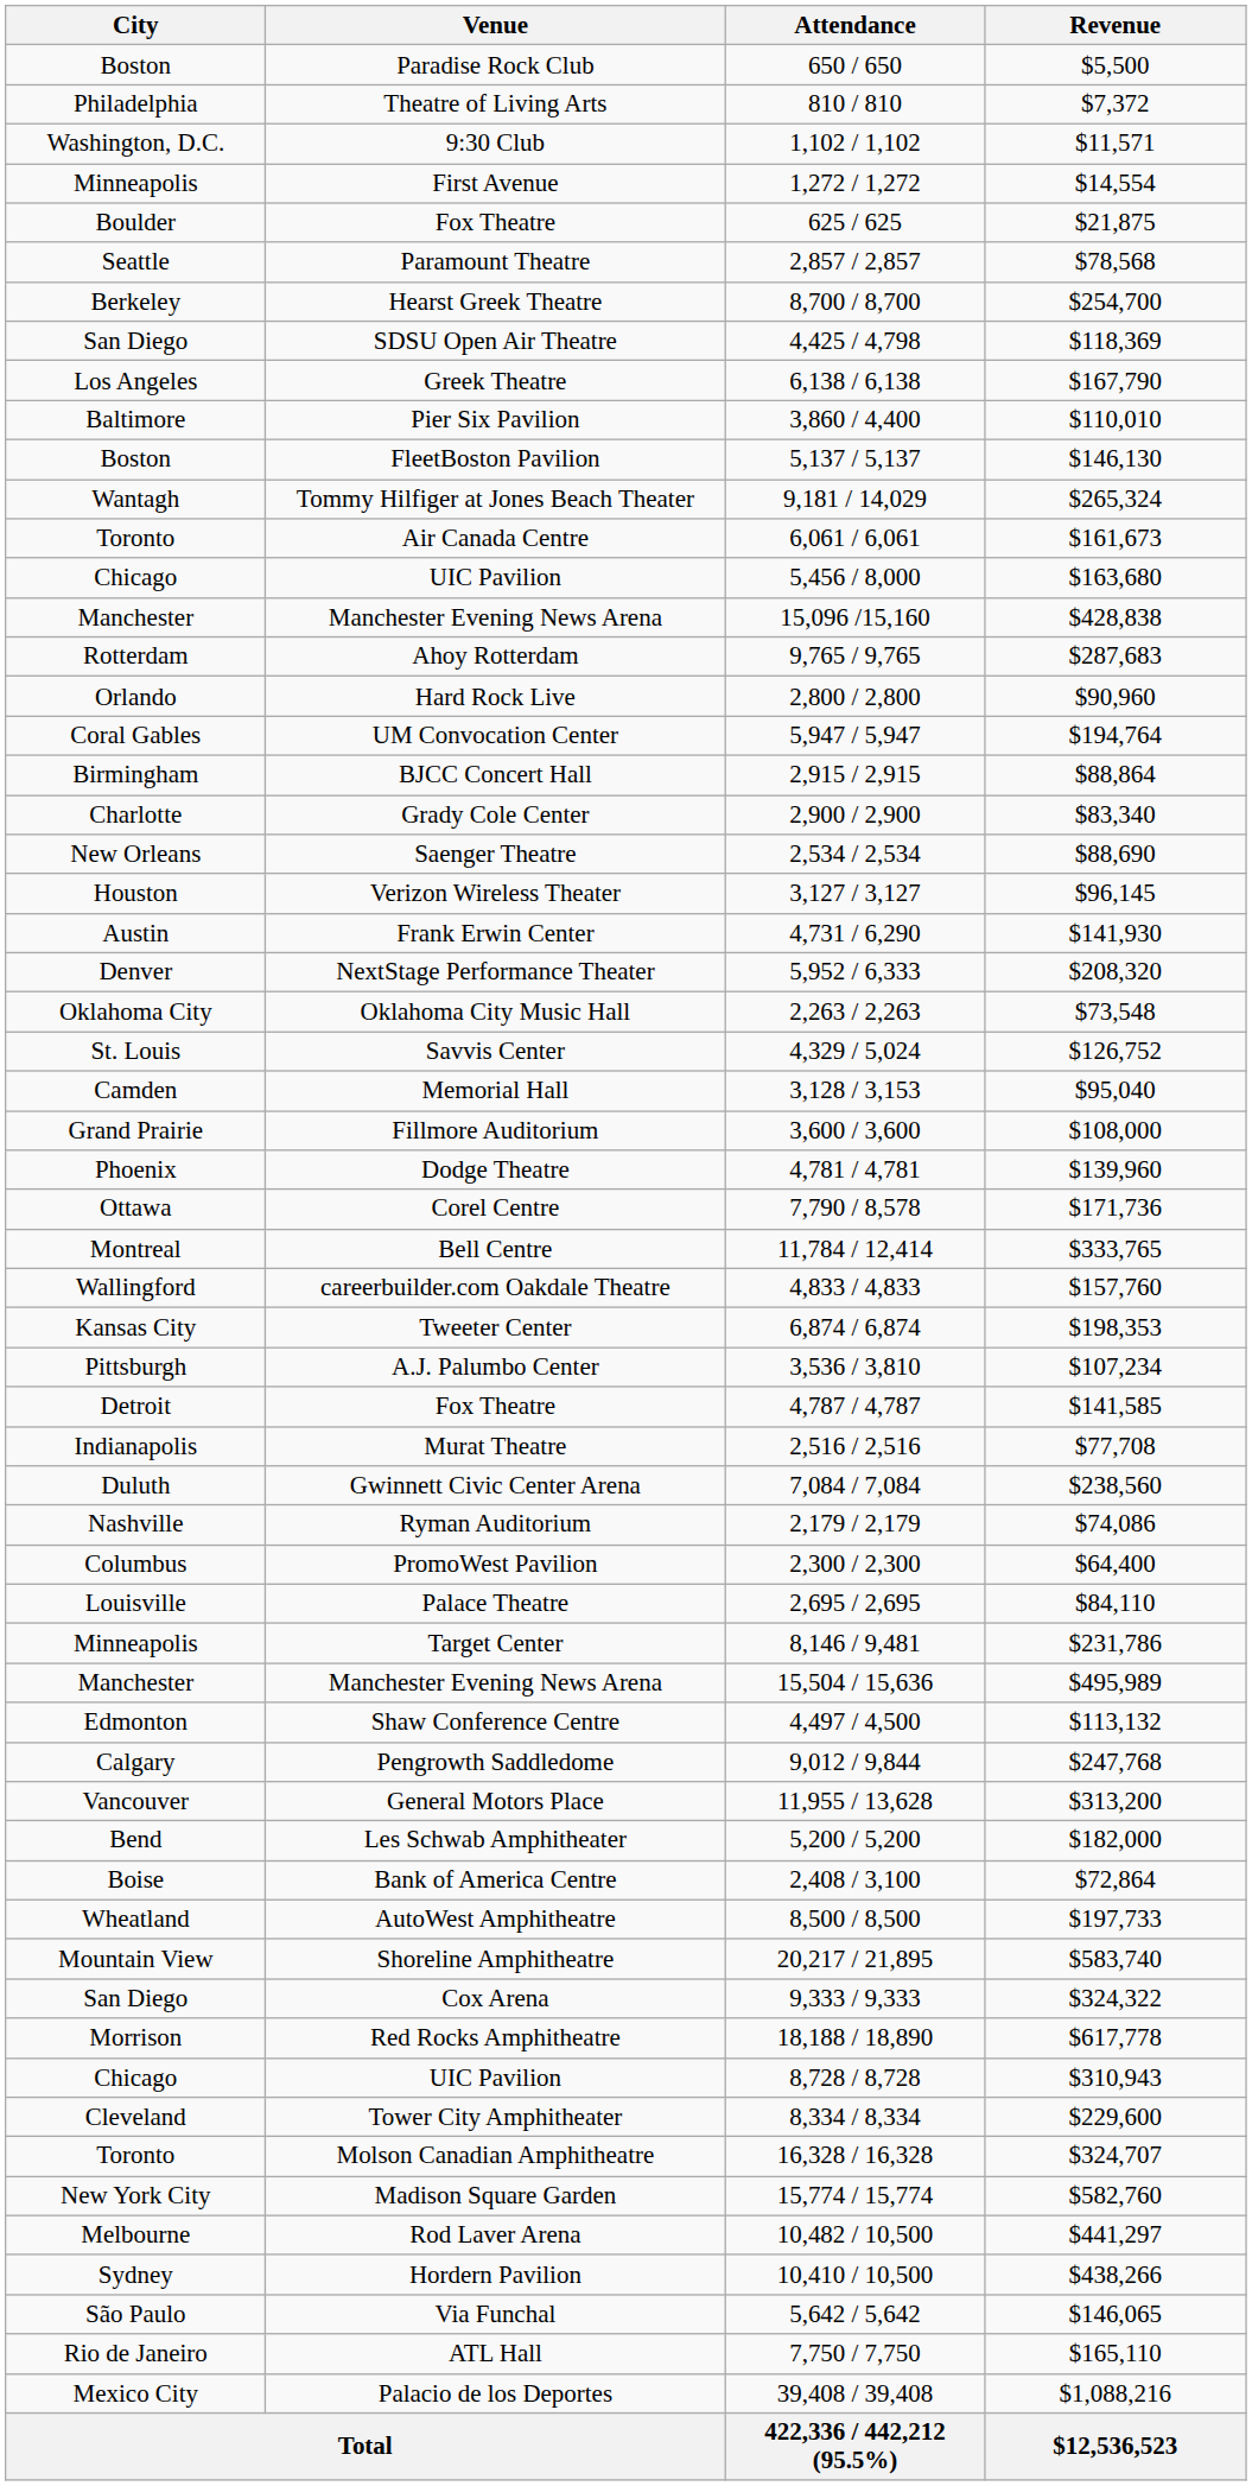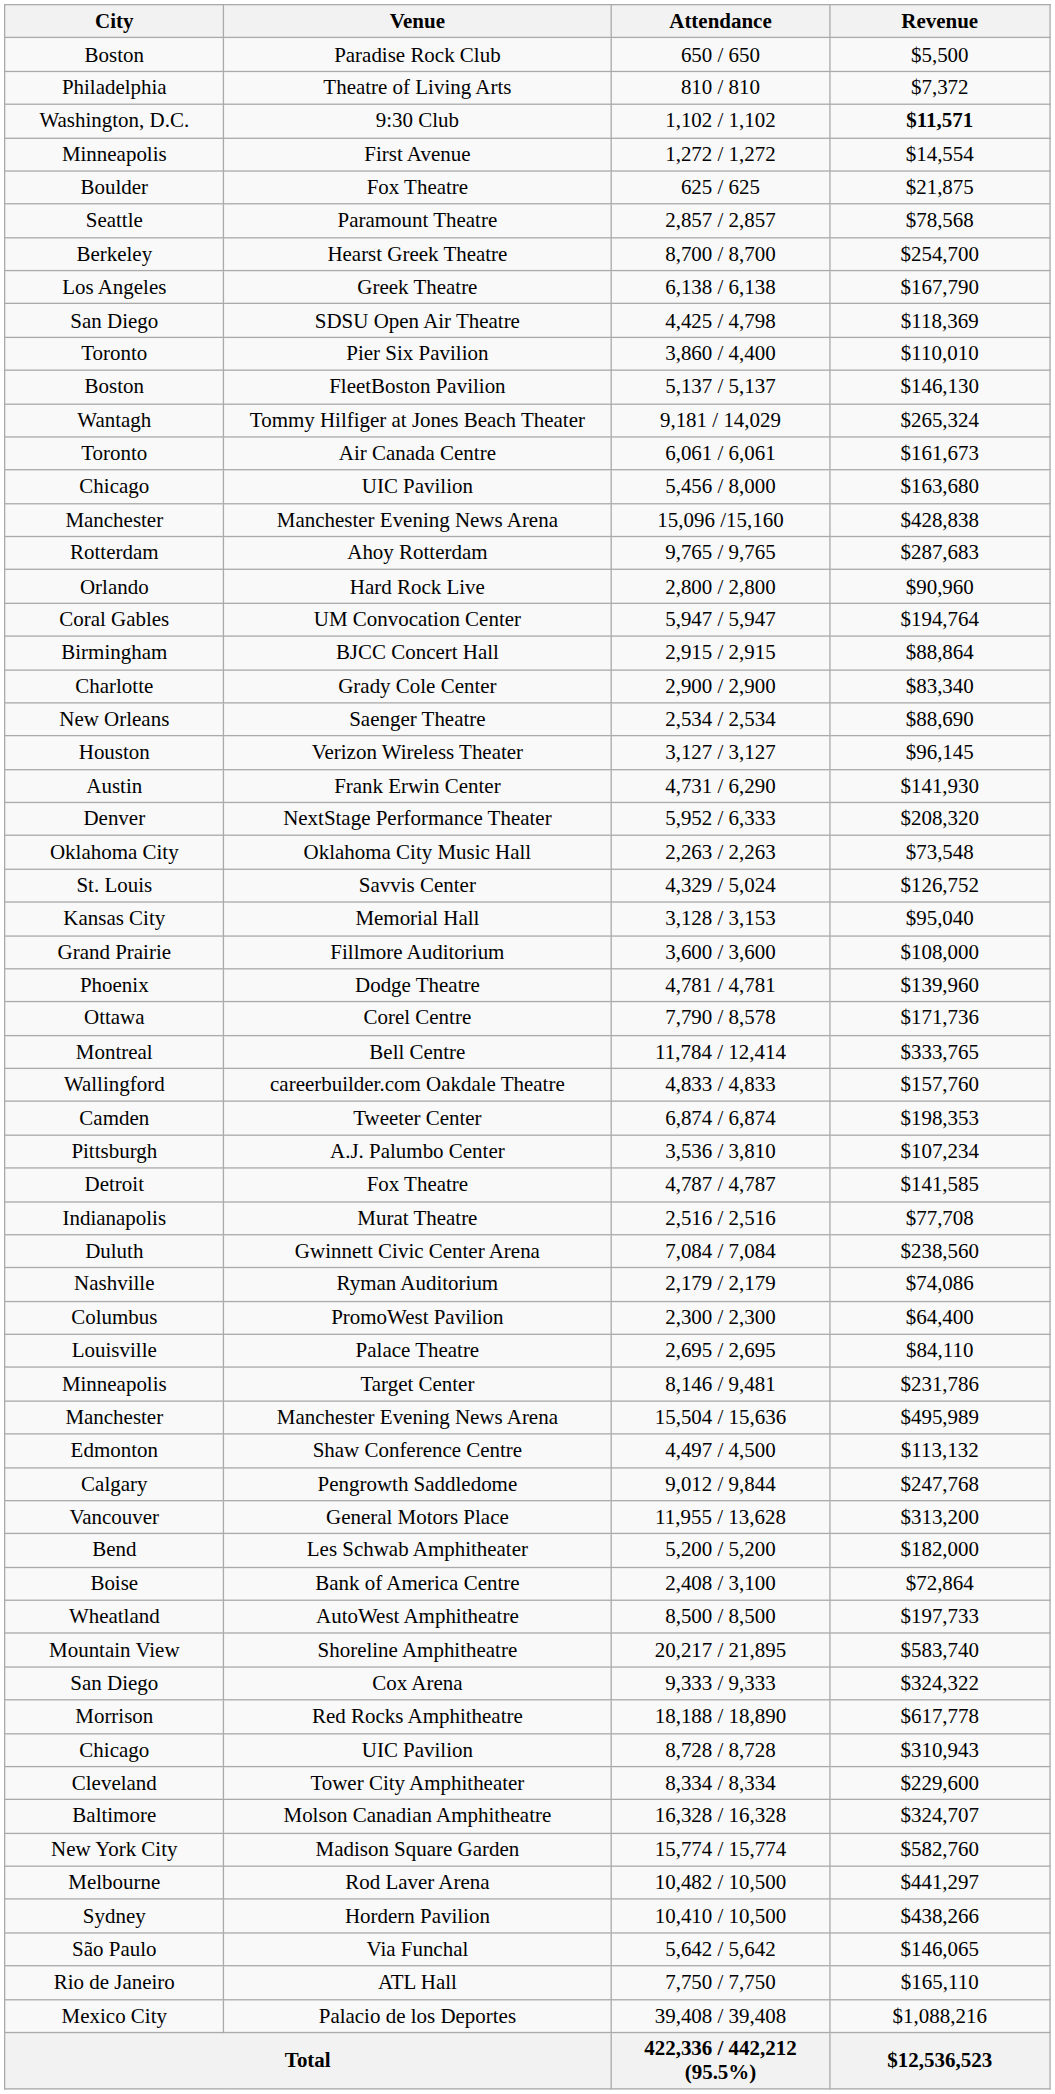 <table class="wikitable sortable plainrowheaders" style="text-align:center;">
 <tr>
 <th scope="col" style="width:10em;">City</th>
 <th scope="col" style="width:18em;">Venue</th>
 <th scope="col" style="width:10em;">Attendance</th>
 <th scope="col" style="width:10em;">Revenue</th>
 </tr>
 <tr>
 <td>Boston</td>
 <td>Paradise Rock Club</td>
 <td>650 / 650</td>
 <td>$5,500</td>
 </tr>
 <tr>
 <td>Philadelphia</td>
 <td>Theatre of Living Arts</td>
 <td>810 / 810</td>
 <td>$7,372</td>
 </tr>
 <tr>
 <td>Washington, D.C.</td>
 <td>9:30 Club</td>
 <td>1,102 / 1,102</td>
-<td>$11,571</td>
+<td><strong>$11,571</strong></td>
 </tr>
 <tr>
 <td>Minneapolis</td>
 <td>First Avenue</td>
 <td>1,272 / 1,272</td>
 <td>$14,554</td>
 </tr>
 <tr>
 <td>Boulder</td>
 <td>Fox Theatre</td>
 <td>625 / 625</td>
 <td>$21,875</td>
 </tr>
 <tr>
 <td>Seattle</td>
 <td>Paramount Theatre</td>
 <td>2,857 / 2,857</td>
 <td>$78,568</td>
 </tr>
 <tr>
 <td>Berkeley</td>
 <td>Hearst Greek Theatre</td>
 <td>8,700 / 8,700</td>
 <td>$254,700</td>
 </tr>
 <tr>
+<td>Los Angeles</td>
+<td>Greek Theatre</td>
+<td>6,138 / 6,138</td>
+<td>$167,790</td>
+</tr>
+<tr>
 <td>San Diego</td>
 <td>SDSU Open Air Theatre</td>
 <td>4,425 / 4,798</td>
 <td>$118,369</td>
 </tr>
 <tr>
-<td>Los Angeles</td>
-<td>Greek Theatre</td>
-<td>6,138 / 6,138</td>
-<td>$167,790</td>
-</tr>
-<tr>
-<td>Baltimore</td>
+<td>Toronto</td>
 <td>Pier Six Pavilion</td>
 <td>3,860 / 4,400</td>
 <td>$110,010</td>
 </tr>
 <tr>
 <td>Boston</td>
 <td>FleetBoston Pavilion</td>
 <td>5,137 / 5,137</td>
 <td>$146,130</td>
 </tr>
 <tr>
 <td>Wantagh</td>
 <td>Tommy Hilfiger at Jones Beach Theater</td>
 <td>9,181 / 14,029</td>
 <td>$265,324</td>
 </tr>
 <tr>
 <td>Toronto</td>
 <td>Air Canada Centre</td>
 <td>6,061 / 6,061</td>
 <td>$161,673</td>
 </tr>
 <tr>
 <td>Chicago</td>
 <td>UIC Pavilion</td>
 <td>5,456 / 8,000</td>
 <td>$163,680</td>
 </tr>
 <tr>
 <td>Manchester</td>
 <td>Manchester Evening News Arena</td>
 <td>15,096 /15,160</td>
 <td>$428,838</td>
 </tr>
 <tr>
 <td>Rotterdam</td>
 <td>Ahoy Rotterdam</td>
 <td>9,765 / 9,765</td>
 <td>$287,683</td>
 </tr>
 <tr>
 <td>Orlando</td>
 <td>Hard Rock Live</td>
 <td>2,800 / 2,800</td>
 <td>$90,960</td>
 </tr>
 <tr>
 <td>Coral Gables</td>
 <td>UM Convocation Center</td>
 <td>5,947 / 5,947</td>
 <td>$194,764</td>
 </tr>
 <tr>
 <td>Birmingham</td>
 <td>BJCC Concert Hall</td>
 <td>2,915 / 2,915</td>
 <td>$88,864</td>
 </tr>
 <tr>
 <td>Charlotte</td>
 <td>Grady Cole Center</td>
 <td>2,900 / 2,900</td>
 <td>$83,340</td>
 </tr>
 <tr>
 <td>New Orleans</td>
 <td>Saenger Theatre</td>
 <td>2,534 / 2,534</td>
 <td>$88,690</td>
 </tr>
 <tr>
 <td>Houston</td>
 <td>Verizon Wireless Theater</td>
 <td>3,127 / 3,127</td>
 <td>$96,145</td>
 </tr>
 <tr>
 <td>Austin</td>
 <td>Frank Erwin Center</td>
 <td>4,731 / 6,290</td>
 <td>$141,930</td>
 </tr>
 <tr>
 <td>Denver</td>
 <td>NextStage Performance Theater</td>
 <td>5,952 / 6,333</td>
 <td>$208,320</td>
 </tr>
 <tr>
 <td>Oklahoma City</td>
 <td>Oklahoma City Music Hall</td>
 <td>2,263 / 2,263</td>
 <td>$73,548</td>
 </tr>
 <tr>
 <td>St. Louis</td>
 <td>Savvis Center</td>
 <td>4,329 / 5,024</td>
 <td>$126,752</td>
 </tr>
 <tr>
-<td>Camden</td>
+<td>Kansas City</td>
 <td>Memorial Hall</td>
 <td>3,128 / 3,153</td>
 <td>$95,040</td>
 </tr>
 <tr>
 <td>Grand Prairie</td>
 <td>Fillmore Auditorium</td>
 <td>3,600 / 3,600</td>
 <td>$108,000</td>
 </tr>
 <tr>
 <td>Phoenix</td>
 <td>Dodge Theatre</td>
 <td>4,781 / 4,781</td>
 <td>$139,960</td>
 </tr>
 <tr>
 <td>Ottawa</td>
 <td>Corel Centre</td>
 <td>7,790 / 8,578</td>
 <td>$171,736</td>
 </tr>
 <tr>
 <td>Montreal</td>
 <td>Bell Centre</td>
 <td>11,784 / 12,414</td>
 <td>$333,765</td>
 </tr>
 <tr>
 <td>Wallingford</td>
 <td>careerbuilder.com Oakdale Theatre</td>
 <td>4,833 / 4,833</td>
 <td>$157,760</td>
 </tr>
 <tr>
-<td>Kansas City</td>
+<td>Camden</td>
 <td>Tweeter Center</td>
 <td>6,874 / 6,874</td>
 <td>$198,353</td>
 </tr>
 <tr>
 <td>Pittsburgh</td>
 <td>A.J. Palumbo Center</td>
 <td>3,536 / 3,810</td>
 <td>$107,234</td>
 </tr>
 <tr>
 <td>Detroit</td>
 <td>Fox Theatre</td>
 <td>4,787 / 4,787</td>
 <td>$141,585</td>
 </tr>
 <tr>
 <td>Indianapolis</td>
 <td>Murat Theatre</td>
 <td>2,516 / 2,516</td>
 <td>$77,708</td>
 </tr>
 <tr>
 <td>Duluth</td>
 <td>Gwinnett Civic Center Arena</td>
 <td>7,084 / 7,084</td>
 <td>$238,560</td>
 </tr>
 <tr>
 <td>Nashville</td>
 <td>Ryman Auditorium</td>
 <td>2,179 / 2,179</td>
 <td>$74,086</td>
 </tr>
 <tr>
 <td>Columbus</td>
 <td>PromoWest Pavilion</td>
 <td>2,300 / 2,300</td>
 <td>$64,400</td>
 </tr>
 <tr>
 <td>Louisville</td>
 <td>Palace Theatre</td>
 <td>2,695 / 2,695</td>
 <td>$84,110</td>
 </tr>
 <tr>
 <td>Minneapolis</td>
 <td>Target Center</td>
 <td>8,146 / 9,481</td>
 <td>$231,786</td>
 </tr>
 <tr>
 <td>Manchester</td>
 <td>Manchester Evening News Arena</td>
 <td>15,504 / 15,636</td>
 <td>$495,989</td>
 </tr>
 <tr>
 <td>Edmonton</td>
 <td>Shaw Conference Centre</td>
 <td>4,497 / 4,500</td>
 <td>$113,132</td>
 </tr>
 <tr>
 <td>Calgary</td>
 <td>Pengrowth Saddledome</td>
 <td>9,012 / 9,844</td>
 <td>$247,768</td>
 </tr>
 <tr>
 <td>Vancouver</td>
 <td>General Motors Place</td>
 <td>11,955 / 13,628</td>
 <td>$313,200</td>
 </tr>
 <tr>
 <td>Bend</td>
 <td>Les Schwab Amphitheater</td>
 <td>5,200 / 5,200</td>
 <td>$182,000</td>
 </tr>
 <tr>
 <td>Boise</td>
 <td>Bank of America Centre</td>
 <td>2,408 / 3,100</td>
 <td>$72,864</td>
 </tr>
 <tr>
 <td>Wheatland</td>
 <td>AutoWest Amphitheatre</td>
 <td>8,500 / 8,500</td>
 <td>$197,733</td>
 </tr>
 <tr>
 <td>Mountain View</td>
 <td>Shoreline Amphitheatre</td>
 <td>20,217 / 21,895</td>
 <td>$583,740</td>
 </tr>
 <tr>
 <td>San Diego</td>
 <td>Cox Arena</td>
 <td>9,333 / 9,333</td>
 <td>$324,322</td>
 </tr>
 <tr>
 <td>Morrison</td>
 <td>Red Rocks Amphitheatre</td>
 <td>18,188 / 18,890</td>
 <td>$617,778</td>
 </tr>
 <tr>
 <td>Chicago</td>
 <td>UIC Pavilion</td>
 <td>8,728 / 8,728</td>
 <td>$310,943</td>
 </tr>
 <tr>
 <td>Cleveland</td>
 <td>Tower City Amphitheater</td>
 <td>8,334 / 8,334</td>
 <td>$229,600</td>
 </tr>
 <tr>
-<td>Toronto</td>
+<td>Baltimore</td>
 <td>Molson Canadian Amphitheatre</td>
 <td>16,328 / 16,328</td>
 <td>$324,707</td>
 </tr>
 <tr>
 <td>New York City</td>
 <td>Madison Square Garden</td>
 <td>15,774 / 15,774</td>
 <td>$582,760</td>
 </tr>
 <tr>
 <td>Melbourne</td>
 <td>Rod Laver Arena</td>
 <td>10,482 / 10,500</td>
 <td>$441,297</td>
 </tr>
 <tr>
 <td>Sydney</td>
 <td>Hordern Pavilion</td>
 <td>10,410 / 10,500</td>
 <td>$438,266</td>
 </tr>
 <tr>
 <td>São Paulo</td>
 <td>Via Funchal</td>
 <td>5,642 / 5,642</td>
 <td>$146,065</td>
 </tr>
 <tr>
 <td>Rio de Janeiro</td>
 <td>ATL Hall</td>
 <td>7,750 / 7,750</td>
 <td>$165,110</td>
 </tr>
 <tr>
 <td>Mexico City</td>
 <td>Palacio de los Deportes</td>
 <td>39,408 / 39,408</td>
 <td>$1,088,216</td>
 </tr>
 <tr>
 <th colspan="2">Total</th>
 <th>422,336 / 442,212 (95.5%)</th>
 <th>$12,536,523</th>
 </tr>
 </table>
